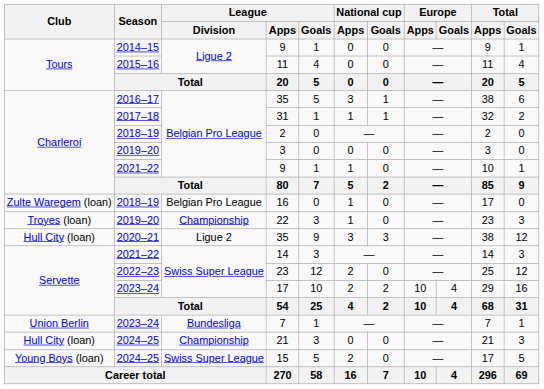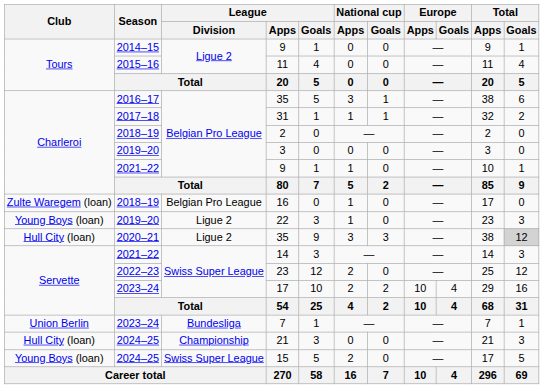 <table class="wikitable" style="text-align: center;">
 <tr>
 <th rowspan="2">Club</th>
 <th rowspan="2">Season</th>
 <th colspan="3">League</th>
 <th colspan="2">National cup</th>
 <th colspan="2">Europe</th>
 <th colspan="2">Total</th>
 </tr>
 <tr>
 <th>Division</th>
 <th>Apps</th>
 <th>Goals</th>
 <th>Apps</th>
 <th>Goals</th>
 <th>Apps</th>
 <th>Goals</th>
 <th>Apps</th>
 <th>Goals</th>
 </tr>
 <tr>
 <td rowspan="3"><a href='#'>Tours</a></td>
 <td><a href='#'>2014–15</a></td>
 <td rowspan="2"><a href='#'>Ligue 2</a></td>
 <td>9</td>
 <td>1</td>
 <td>0</td>
 <td>0</td>
 <td colspan="2">—</td>
 <td>9</td>
 <td>1</td>
 </tr>
 <tr>
 <td><a href='#'>2015–16</a></td>
 <td>11</td>
 <td>4</td>
 <td>0</td>
 <td>0</td>
 <td colspan="2">—</td>
 <td>11</td>
 <td>4</td>
 </tr>
 <tr>
 <th colspan="2">Total</th>
 <th>20</th>
 <th>5</th>
 <th>0</th>
 <th>0</th>
 <th colspan="2">—</th>
 <th>20</th>
 <th>5</th>
 </tr>
 <tr>
 <td rowspan="6"><a href='#'>Charleroi</a></td>
 <td><a href='#'>2016–17</a></td>
 <td rowspan="5"><a href='#'>Belgian Pro League</a></td>
 <td>35</td>
 <td>5</td>
 <td>3</td>
 <td>1</td>
 <td colspan="2">—</td>
 <td>38</td>
 <td>6</td>
 </tr>
 <tr>
 <td><a href='#'>2017–18</a></td>
 <td>31</td>
 <td>1</td>
 <td>1</td>
 <td>1</td>
 <td colspan="2">—</td>
 <td>32</td>
 <td>2</td>
 </tr>
 <tr>
 <td><a href='#'>2018–19</a></td>
 <td>2</td>
 <td>0</td>
 <td colspan="2">—</td>
 <td colspan="2">—</td>
 <td>2</td>
 <td>0</td>
 </tr>
 <tr>
 <td><a href='#'>2019–20</a></td>
 <td>3</td>
 <td>0</td>
 <td>0</td>
 <td>0</td>
 <td colspan="2">—</td>
 <td>3</td>
 <td>0</td>
 </tr>
 <tr>
 <td><a href='#'>2021–22</a></td>
 <td>9</td>
 <td>1</td>
 <td>1</td>
 <td>0</td>
 <td colspan="2">—</td>
 <td>10</td>
 <td>1</td>
 </tr>
 <tr>
 <th colspan="2">Total</th>
 <th>80</th>
 <th>7</th>
 <th>5</th>
 <th>2</th>
 <th colspan="2">—</th>
 <th>85</th>
 <th>9</th>
 </tr>
 <tr>
 <td><a href='#'>Zulte Waregem</a> (loan)</td>
 <td><a href='#'>2018–19</a></td>
 <td>Belgian Pro League</td>
 <td>16</td>
 <td>0</td>
 <td>1</td>
 <td>0</td>
 <td colspan="2">—</td>
 <td>17</td>
 <td>0</td>
 </tr>
 <tr>
-<td><a href='#'>Troyes</a> (loan)</td>
+<td><a href='#'>Young Boys</a> (loan)</td>
 <td><a href='#'>2019–20</a></td>
-<td><a href='#'>Championship</a></td>
+<td>Ligue 2</td>
 <td>22</td>
 <td>3</td>
 <td>1</td>
 <td>0</td>
 <td colspan="2">—</td>
 <td>23</td>
 <td>3</td>
 </tr>
 <tr>
 <td><a href='#'>Hull City</a> (loan)</td>
 <td><a href='#'>2020–21</a></td>
 <td>Ligue 2</td>
 <td>35</td>
 <td>9</td>
 <td>3</td>
 <td>3</td>
 <td colspan="2">—</td>
 <td>38</td>
-<td>12</td>
+<td style="background: lightgrey;">12</td>
 </tr>
 <tr>
 <td rowspan="4"><a href='#'>Servette</a></td>
 <td><a href='#'>2021–22</a></td>
 <td rowspan="3"><a href='#'>Swiss Super League</a></td>
 <td>14</td>
 <td>3</td>
 <td colspan="2">—</td>
 <td colspan="2">—</td>
 <td>14</td>
 <td>3</td>
 </tr>
 <tr>
 <td><a href='#'>2022–23</a></td>
 <td>23</td>
 <td>12</td>
 <td>2</td>
 <td>0</td>
 <td colspan="2">—</td>
 <td>25</td>
 <td>12</td>
 </tr>
 <tr>
 <td><a href='#'>2023–24</a></td>
 <td>17</td>
 <td>10</td>
 <td>2</td>
 <td>2</td>
 <td>10</td>
 <td>4</td>
 <td>29</td>
 <td>16</td>
 </tr>
 <tr>
 <th colspan="2">Total</th>
 <th>54</th>
 <th>25</th>
 <th>4</th>
 <th>2</th>
 <th>10</th>
 <th>4</th>
 <th>68</th>
 <th>31</th>
 </tr>
 <tr>
 <td><a href='#'>Union Berlin</a></td>
 <td><a href='#'>2023–24</a></td>
 <td><a href='#'>Bundesliga</a></td>
 <td>7</td>
 <td>1</td>
 <td colspan="2">—</td>
 <td colspan="2">—</td>
 <td>7</td>
 <td>1</td>
 </tr>
 <tr>
 <td><a href='#'>Hull City</a> (loan)</td>
 <td><a href='#'>2024–25</a></td>
 <td><a href='#'>Championship</a></td>
 <td>21</td>
 <td>3</td>
 <td>0</td>
 <td>0</td>
 <td colspan="2">—</td>
 <td>21</td>
 <td>3</td>
 </tr>
 <tr>
 <td><a href='#'>Young Boys</a> (loan)</td>
 <td><a href='#'>2024–25</a></td>
 <td><a href='#'>Swiss Super League</a></td>
 <td>15</td>
 <td>5</td>
 <td>2</td>
 <td>0</td>
 <td colspan="2">—</td>
 <td>17</td>
 <td>5</td>
 </tr>
 <tr>
 <th colspan="3">Career total</th>
 <th>270</th>
 <th>58</th>
 <th>16</th>
 <th>7</th>
 <th>10</th>
 <th>4</th>
 <th>296</th>
 <th>69</th>
 </tr>
 </table>
